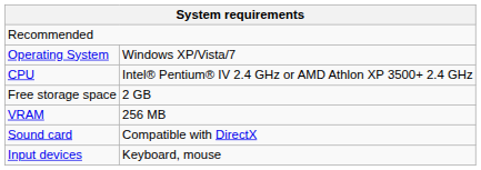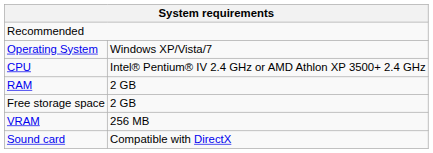 <table class="wikitable">
 <tr>
 <th colspan="2">System requirements</th>
 </tr>
 <tr>
 <td colspan="2">Recommended</td>
 </tr>
 <tr>
 <td><a href='#'>Operating System</a></td>
 <td>Windows XP/Vista/7</td>
 </tr>
 <tr>
 <td><a href='#'>CPU</a></td>
 <td>Intel® Pentium® IV 2.4 GHz or AMD Athlon XP 3500+ 2.4 GHz</td>
 </tr>
 <tr>
+<td><a href='#'>RAM</a></td>
+<td>2 GB</td>
+</tr>
+<tr>
 <td>Free storage space</td>
 <td>2 GB</td>
 </tr>
 <tr>
 <td><a href='#'>VRAM</a></td>
 <td>256 MB</td>
 </tr>
 <tr>
 <td><a href='#'>Sound card</a></td>
 <td>Compatible with <a href='#'>DirectX</a></td>
 </tr>
-<tr>
-<td><a href='#'>Input devices</a></td>
-<td>Keyboard, mouse</td>
-</tr>
 </table>
